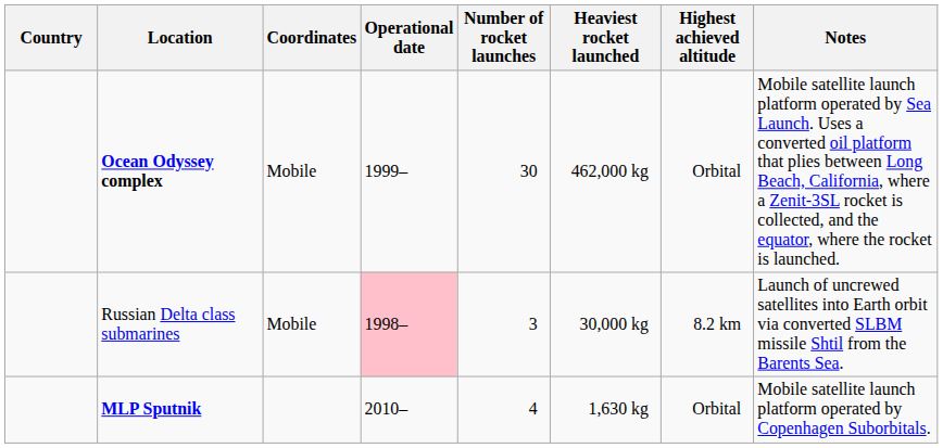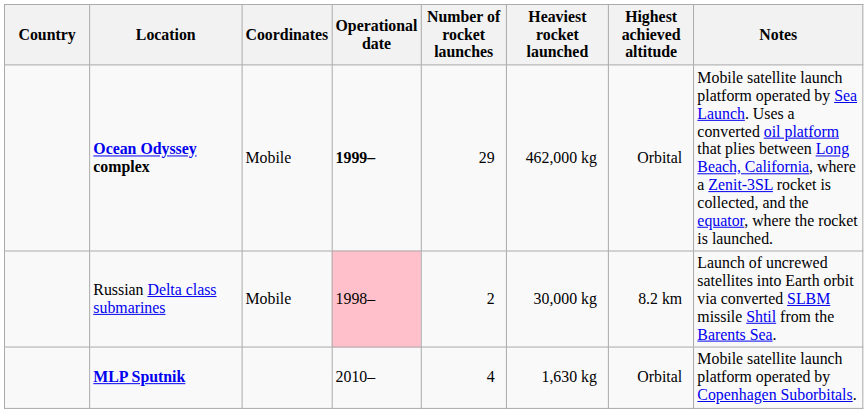 <table class="wikitable sortable">
 <tr>
 <th width=10%>Country</th>
 <th width=18%>Location</th>
 <th width=10%>Coordinates</th>
 <th width=10%>Operational date</th>
 <th width=10%>Number of rocket launches</th>
 <th width=12%>Heaviest rocket launched</th>
 <th width=10%>Highest achieved altitude</th>
 <th width=20%>Notes</th>
 </tr>
 <tr>
 <td></td>
 <td><strong><a href='#'>Ocean Odyssey</a> complex</strong></td>
 <td>Mobile</td>
-<td>1999–</td>
-<td align="right">30  </td>
+<td><strong>1999–</strong></td>
+<td align="right">29  </td>
 <td align="right">462,000 kg  </td>
 <td align="right">Orbital  </td>
 <td>Mobile satellite launch platform operated by <a href='#'>Sea Launch</a>. Uses a converted <a href='#'>oil platform</a> that plies between <a href='#'>Long Beach, California</a>, where a <a href='#'>Zenit-3SL</a> rocket is collected, and the <a href='#'>equator</a>, where the rocket is launched.</td>
 </tr>
 <tr>
 <td></td>
 <td>Russian <a href='#'>Delta class</a> <a href='#'>submarines</a></td>
 <td>Mobile</td>
 <td style="background: pink;">1998–</td>
-<td align="right">3  </td>
+<td align="right">2  </td>
 <td align="right">30,000 kg  </td>
 <td align="right">8.2 km  </td>
 <td>Launch of uncrewed satellites into Earth orbit via converted <a href='#'>SLBM</a> missile <a href='#'>Shtil</a> from the <a href='#'>Barents Sea</a>.</td>
 </tr>
 <tr>
 <td></td>
 <td><strong><a href='#'>MLP Sputnik</a></strong></td>
 <td></td>
 <td>2010–</td>
 <td align="right">4  </td>
 <td align="right">1,630 kg  </td>
 <td align="right">Orbital  </td>
 <td>Mobile satellite launch platform operated by <a href='#'>Copenhagen Suborbitals</a>.</td>
 </tr>
 </table>
